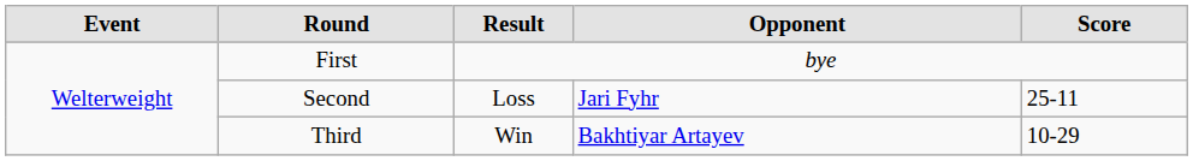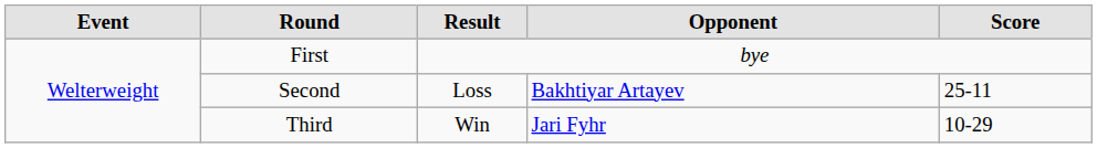 <table style='font-size: 85%; text-align: left;' class='wikitable' width='45%'>
 <tr>
 <th style='border-style: none none solid solid; background: #e3e3e3; width: 18%'><strong>Event</strong></th>
 <th style='border-style: none none solid solid; background: #e3e3e3; width: 20%'><strong>Round</strong></th>
 <th style='border-style: none none solid solid; background: #e3e3e3; width: 10%'><strong>Result</strong></th>
 <th style='border-style: none none solid solid; background: #e3e3e3; width: 38%'><strong>Opponent</strong></th>
 <th style='border-style: none none solid solid; background: #e3e3e3; width: 14%'><strong>Score</strong></th>
 </tr>
 <tr align=center>
 <td rowspan="3" style="text-align:center;"><a href='#'>Welterweight</a></td>
 <td align='center'>First</td>
 <td colspan="3" style="text-align:center;"><em>bye</em></td>
 </tr>
 <tr align=center>
 <td align='center'>Second</td>
 <td>Loss</td>
-<td align='left'> <a href='#'>Jari Fyhr</a></td>
+<td align='left'> <a href='#'>Bakhtiyar Artayev</a></td>
 <td align='left'>25-11</td>
 </tr>
 <tr align=center>
 <td align='center'>Third</td>
 <td>Win</td>
-<td align='left'> <a href='#'>Bakhtiyar Artayev</a></td>
+<td align='left'> <a href='#'>Jari Fyhr</a></td>
 <td align='left'>10-29</td>
 </tr>
 </table>
